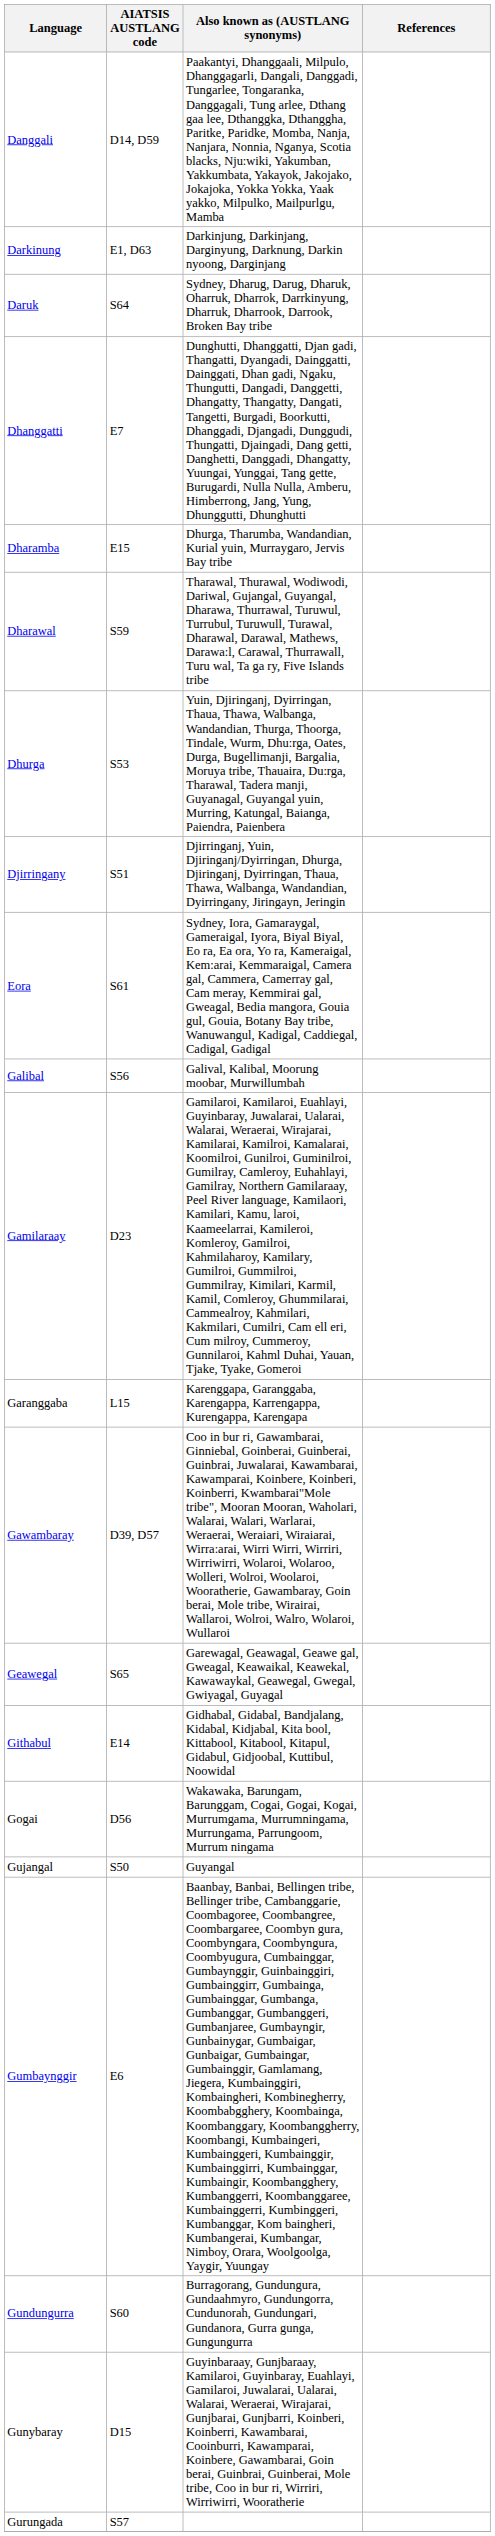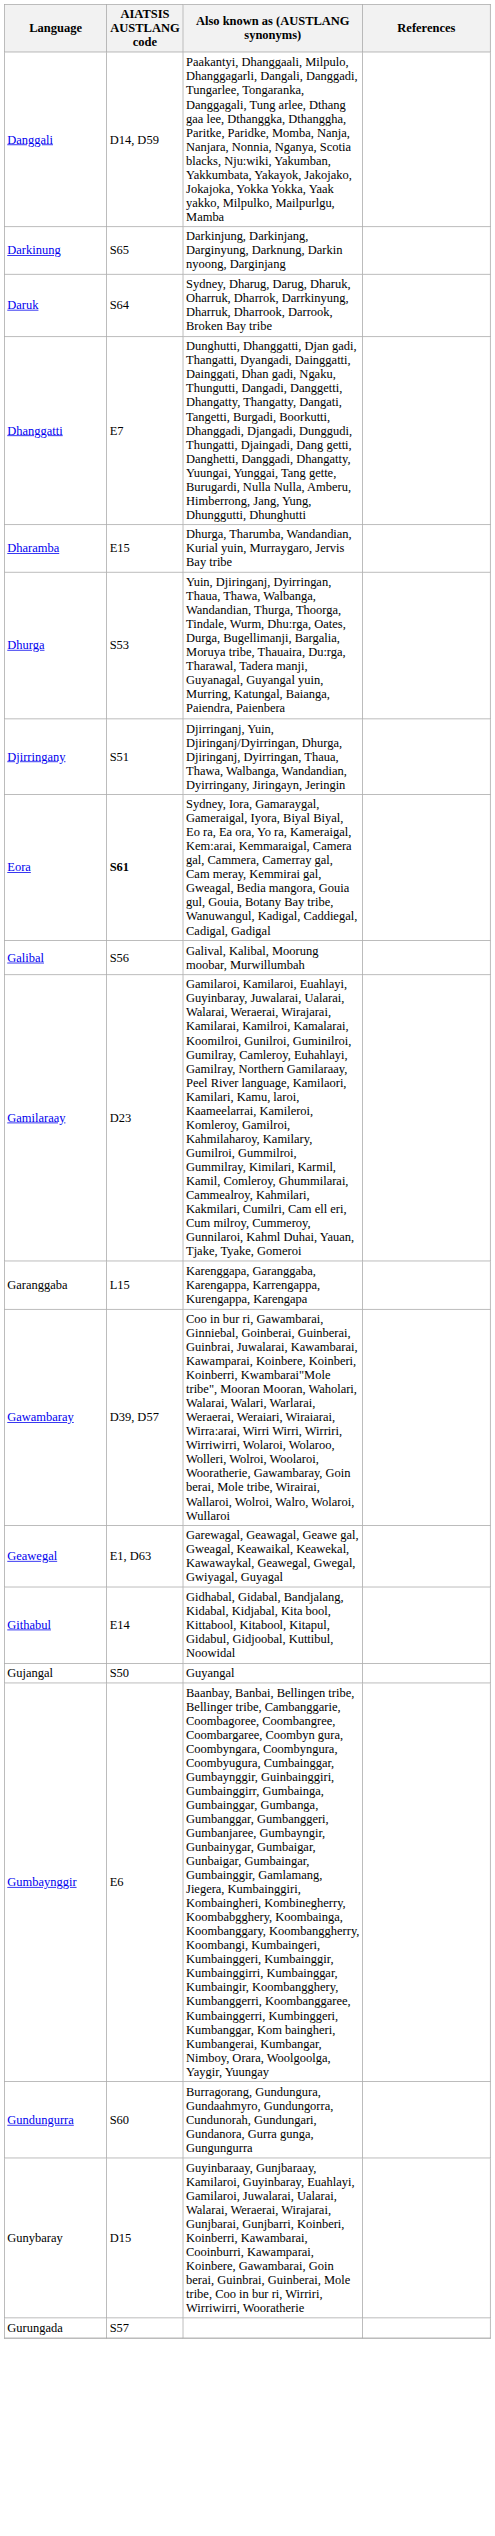 <table class="wikitable" style="width:100%; background:#fff;">
 <tr>
 <th scope="col" style="width:20%;">Language</th>
 <th scope="col" style="width:5%;">AIATSIS AUSTLANG code</th>
 <th scope="col" style="width:35%;">Also known as (AUSTLANG synonyms)</th>
 <th scope="col" class="unsortable" style="width: 25%">References</th>
 </tr>
 <tr>
 <td><a href='#'>Danggali</a></td>
 <td>D14, D59</td>
 <td>Paakantyi, Dhanggaali, Milpulo, Dhanggagarli, Dangali, Danggadi, Tungarlee, Tongaranka, Danggagali, Tung arlee, Dthang gaa lee, Dthanggka, Dthanggha, Paritke, Paridke, Momba, Nanja, Nanjara, Nonnia, Nganya, Scotia blacks, Nju:wiki, Yakumban, Yakkumbata, Yakayok, Jakojako, Jokajoka, Yokka Yokka, Yaak yakko,  Milpulko, Mailpurlgu, Mamba</td>
 <td></td>
 </tr>
 <tr>
 <td><a href='#'>Darkinung</a></td>
-<td>E1, D63</td>
+<td>S65</td>
 <td>Darkinjung, Darkinjang, Darginyung, Darknung, Darkin nyoong, Darginjang</td>
 <td></td>
 </tr>
 <tr>
 <td><a href='#'>Daruk</a></td>
 <td>S64</td>
 <td>Sydney, Dharug, Darug, Dharuk, Oharruk, Dharrok, Darrkinyung, Dharruk, Dharrook, Darrook, Broken Bay tribe</td>
 <td></td>
 </tr>
 <tr>
 <td><a href='#'>Dhanggatti</a></td>
 <td>E7</td>
 <td>Dunghutti, Dhanggatti, Djan gadi, Thangatti, Dyangadi, Dainggatti, Dainggati, Dhan gadi, Ngaku, Thungutti, Dangadi, Danggetti, Dhangatty, Thangatty, Dangati, Tangetti, Burgadi, Boorkutti, Dhanggadi, Djangadi, Dunggudi, Thungatti, Djaingadi, Dang getti, Danghetti, Danggadi, Dhangatty, Yuungai, Yunggai, Tang gette, Burugardi, Nulla Nulla, Amberu, Himberrong, Jang, Yung, Dhunggutti, Dhunghutti</td>
 <td></td>
 </tr>
 <tr>
 <td><a href='#'>Dharamba</a></td>
 <td>E15</td>
 <td>Dhurga, Tharumba, Wandandian, Kurial yuin, Murraygaro, Jervis Bay tribe</td>
 <td></td>
 </tr>
 <tr>
-<td><a href='#'>Dharawal</a></td>
-<td>S59</td>
-<td>Tharawal, Thurawal, Wodiwodi, Dariwal, Gujangal, Guyangal, Dharawa, Thurrawal, Turuwul, Turrubul, Turuwull, Turawal, Dharawal, Darawal, Mathews, Darawa:l, Carawal, Thurrawall, Turu wal, Ta ga ry, Five Islands tribe</td>
-<td></td>
-</tr>
-<tr>
 <td><a href='#'>Dhurga</a></td>
 <td>S53</td>
 <td>Yuin, Djiringanj, Dyirringan, Thaua, Thawa, Walbanga, Wandandian, Thurga, Thoorga, Tindale, Wurm, Dhu:rga, Oates, Durga, Bugellimanji, Bargalia, Moruya tribe, Thauaira, Du:rga, Tharawal, Tadera manji, Guyanagal, Guyangal yuin, Murring, Katungal, Baianga, Paiendra, Paienbera</td>
 <td></td>
 </tr>
 <tr>
 <td><a href='#'>Djirringany</a></td>
 <td>S51</td>
 <td>Djirringanj, Yuin, Djiringanj/Dyirringan, Dhurga, Djiringanj, Dyirringan, Thaua, Thawa, Walbanga, Wandandian, Dyirringany, Jiringayn, Jeringin</td>
 <td></td>
 </tr>
 <tr>
 <td><a href='#'>Eora</a></td>
-<td>S61</td>
+<td><strong>S61</strong></td>
 <td>Sydney, Iora, Gamaraygal, Gameraigal, Iyora, Biyal Biyal, Eo ra, Ea ora, Yo ra, Kameraigal, Kem:arai, Kemmaraigal, Camera gal, Cammera, Camerray gal, Cam meray, Kemmirai gal, Gweagal, Bedia mangora, Gouia gul, Gouia, Botany Bay tribe, Wanuwangul, Kadigal, Caddiegal, Cadigal, Gadigal</td>
 <td></td>
 </tr>
 <tr>
 <td><a href='#'>Galibal</a></td>
 <td>S56</td>
 <td>Galival, Kalibal, Moorung moobar, Murwillumbah</td>
 <td></td>
 </tr>
 <tr>
 <td><a href='#'>Gamilaraay</a></td>
 <td>D23</td>
 <td>Gamilaroi, Kamilaroi, Euahlayi, Guyinbaray, Juwalarai, Ualarai, Walarai, Weraerai, Wirajarai, Kamilarai, Kamilroi, Kamalarai, Koomilroi, Gunilroi, Guminilroi, Gumilray, Camleroy, Euhahlayi, Gamilray, Northern Gamilaraay, Peel River language, Kamilaori, Kamilari, Kamu, laroi, Kaameelarrai, Kamileroi, Komleroy, Gamilroi, Kahmilaharoy, Kamilary, Gumilroi, Gummilroi, Gummilray, Kimilari, Karmil, Kamil, Comleroy, Ghummilarai, Cammealroy, Kahmilari, Kakmilari, Cumilri, Cam ell eri, Cum milroy, Cummeroy, Gunnilaroi, Kahml Duhai, Yauan, Tjake, Tyake, Gomeroi</td>
 <td></td>
 </tr>
 <tr>
 <td>Garanggaba</td>
 <td>L15</td>
 <td>Karenggapa, Garanggaba, Karengappa, Karrengappa, Kurengappa, Karengapa</td>
 <td></td>
 </tr>
 <tr>
 <td><a href='#'>Gawambaray</a></td>
 <td>D39, D57</td>
 <td>Coo in bur ri, Gawambarai, Ginniebal, Goinberai, Guinberai, Guinbrai, Juwalarai, Kawambarai, Kawamparai, Koinbere, Koinberi, Koinberri, Kwambarai"Mole tribe", Mooran Mooran, Waholari, Walarai, Walari, Warlarai, Weraerai, Weraiari, Wiraiarai, Wirra:arai, Wirri Wirri, Wirriri, Wirriwirri, Wolaroi, Wolaroo, Wolleri, Wolroi, Woolaroi, Wooratherie, Gawambaray, Goin berai, Mole tribe, Wirairai, Wallaroi, Wolroi, Walro, Wolaroi, Wullaroi</td>
 <td></td>
 </tr>
 <tr>
 <td><a href='#'>Geawegal</a></td>
-<td>S65</td>
+<td>E1, D63</td>
 <td>Garewagal, Geawagal, Geawe gal, Gweagal,  Keawaikal, Keawekal, Kawawaykal, Geawegal, Gwegal, Gwiyagal, Guyagal</td>
 <td></td>
 </tr>
 <tr>
 <td><a href='#'>Githabul</a></td>
 <td>E14</td>
 <td>Gidhabal, Gidabal, Bandjalang, Kidabal, Kidjabal, Kita bool, Kittabool, Kitabool, Kitapul, Gidabul, Gidjoobal, Kuttibul, Noowidal</td>
-<td></td>
-</tr>
-<tr>
-<td>Gogai</td>
-<td>D56</td>
-<td>Wakawaka, Barungam, Barunggam, Cogai, Gogai, Kogai, Murrumgama, Murrumningama, Murrungama, Parrungoom, Murrum ningama</td>
 <td></td>
 </tr>
 <tr>
 <td>Gujangal</td>
 <td>S50</td>
 <td>Guyangal</td>
 <td></td>
 </tr>
 <tr>
 <td><a href='#'>Gumbaynggir</a></td>
 <td>E6</td>
 <td>Baanbay, Banbai, Bellingen tribe, Bellinger tribe, Cambanggarie, Coombagoree, Coombangree, Coombargaree, Coombyn gura,  Coombyngara, Coombyngura, Coombyugura, Cumbainggar, Gumbaynggir, Guinbainggiri, Gumbainggirr, Gumbainga, Gumbainggar, Gumbanga, Gumbanggar, Gumbanggeri, Gumbanjaree, Gumbayngir, Gunbainygar, Gumbaigar, Gunbaigar, Gumbaingar, Gumbainggir,  Gamlamang, Jiegera, Kumbainggiri,  Kombaingheri, Kombinegherry, Koombabgghery, Koombainga, Koombanggary, Koombanggherry, Koombangi, Kumbaingeri, Kumbainggeri, Kumbainggir, Kumbainggirri, Kumbainggar, Kumbaingir, Koombangghery, Kumbanggerri, Koombanggaree, Kumbainggerri, Kumbinggeri, Kumbanggar, Kom baingheri,  Kumbangerai, Kumbangar, Nimboy, Orara,   Woolgoolga, Yaygir, Yuungay</td>
 <td></td>
 </tr>
 <tr>
 <td><a href='#'>Gundungurra</a></td>
 <td>S60</td>
 <td>Burragorang, Gundungura, Gundaahmyro, Gundungorra, Cundunorah, Gundungari, Gundanora, Gurra gunga, Gungungurra</td>
 <td></td>
 </tr>
 <tr>
 <td>Gunybaray</td>
 <td>D15</td>
 <td>Guyinbaraay, Gunjbaraay, Kamilaroi, Guyinbaray, Euahlayi, Gamilaroi, Juwalarai, Ualarai, Walarai, Weraerai, Wirajarai, Gunjbarai, Gunjbarri, Koinberi, Koinberri, Kawambarai, Cooinburri, Kawamparai, Koinbere, Gawambarai, Goin berai, Guinbrai, Guinberai, Mole tribe, Coo in bur ri, Wirriri, Wirriwirri, Wooratherie</td>
 <td></td>
 </tr>
 <tr>
 <td>Gurungada</td>
 <td>S57</td>
 <td></td>
 <td></td>
 </tr>
 <tr>
 </tr>
 </table>
